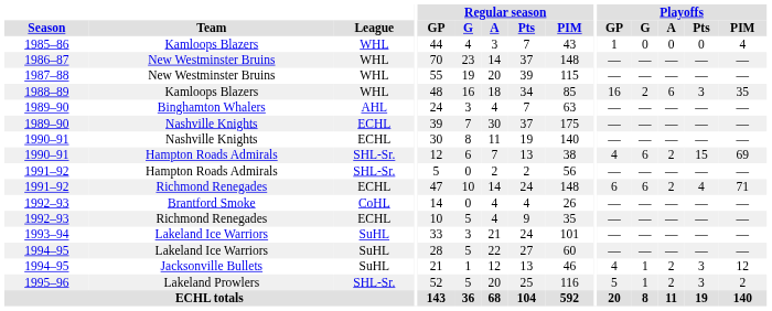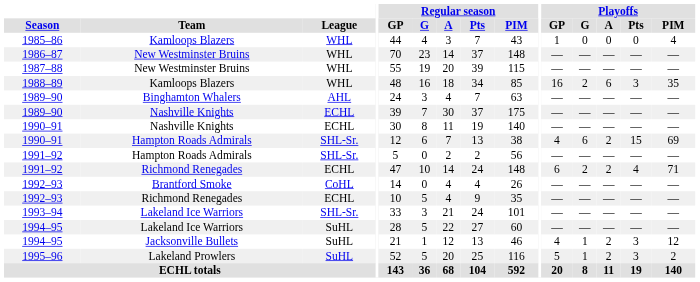 <table border="0" cellpadding="1" cellspacing="0" style="text-align:center; width:60em">
 <tr bgcolor="#e0e0e0">
 <th colspan="3" bgcolor="#ffffff"></th>
 <th rowspan="99" bgcolor="#ffffff"></th>
 <th colspan="5"><a href='#'>Regular season</a></th>
 <th rowspan="99" bgcolor="#ffffff"></th>
 <th colspan="5"><a href='#'>Playoffs</a></th>
 </tr>
 <tr bgcolor="#e0e0e0">
 <th><a href='#'>Season</a></th>
 <th>Team</th>
 <th>League</th>
 <th>GP</th>
 <th><a href='#'>G</a></th>
 <th><a href='#'>A</a></th>
 <th><a href='#'>Pts</a></th>
 <th><a href='#'>PIM</a></th>
 <th>GP</th>
 <th>G</th>
 <th>A</th>
 <th>Pts</th>
 <th>PIM</th>
 </tr>
 <tr>
 <td><a href='#'>1985–86</a></td>
 <td><a href='#'>Kamloops Blazers</a></td>
 <td><a href='#'>WHL</a></td>
 <td>44</td>
 <td>4</td>
 <td>3</td>
 <td>7</td>
 <td>43</td>
 <td>1</td>
 <td>0</td>
 <td>0</td>
 <td>0</td>
 <td>4</td>
 </tr>
 <tr bgcolor="#f0f0f0">
 <td><a href='#'>1986–87</a></td>
 <td><a href='#'>New Westminster Bruins</a></td>
 <td>WHL</td>
 <td>70</td>
 <td>23</td>
 <td>14</td>
 <td>37</td>
 <td>148</td>
 <td>—</td>
 <td>—</td>
 <td>—</td>
 <td>—</td>
 <td>—</td>
 </tr>
 <tr>
 <td><a href='#'>1987–88</a></td>
 <td>New Westminster Bruins</td>
 <td>WHL</td>
 <td>55</td>
 <td>19</td>
 <td>20</td>
 <td>39</td>
 <td>115</td>
 <td>—</td>
 <td>—</td>
 <td>—</td>
 <td>—</td>
 <td>—</td>
 </tr>
 <tr bgcolor="#f0f0f0">
 <td><a href='#'>1988–89</a></td>
 <td>Kamloops Blazers</td>
 <td>WHL</td>
 <td>48</td>
 <td>16</td>
 <td>18</td>
 <td>34</td>
 <td>85</td>
 <td>16</td>
 <td>2</td>
 <td>6</td>
 <td>3</td>
 <td>35</td>
 </tr>
 <tr>
 <td><a href='#'>1989–90</a></td>
 <td><a href='#'>Binghamton Whalers</a></td>
 <td><a href='#'>AHL</a></td>
 <td>24</td>
 <td>3</td>
 <td>4</td>
 <td>7</td>
 <td>63</td>
 <td>—</td>
 <td>—</td>
 <td>—</td>
 <td>—</td>
 <td>—</td>
 </tr>
 <tr bgcolor="#f0f0f0">
 <td><a href='#'>1989–90</a></td>
 <td><a href='#'>Nashville Knights</a></td>
 <td><a href='#'>ECHL</a></td>
 <td>39</td>
 <td>7</td>
 <td>30</td>
 <td>37</td>
 <td>175</td>
 <td>—</td>
 <td>—</td>
 <td>—</td>
 <td>—</td>
 <td>—</td>
 </tr>
 <tr>
 <td><a href='#'>1990–91</a></td>
 <td>Nashville Knights</td>
 <td>ECHL</td>
 <td>30</td>
 <td>8</td>
 <td>11</td>
 <td>19</td>
 <td>140</td>
 <td>—</td>
 <td>—</td>
 <td>—</td>
 <td>—</td>
 <td>—</td>
 </tr>
 <tr bgcolor="#f0f0f0">
 <td><a href='#'>1990–91</a></td>
 <td><a href='#'>Hampton Roads Admirals</a></td>
 <td><a href='#'>SHL-Sr.</a></td>
 <td>12</td>
 <td>6</td>
 <td>7</td>
 <td>13</td>
 <td>38</td>
 <td>4</td>
 <td>6</td>
 <td>2</td>
 <td>15</td>
 <td>69</td>
 </tr>
 <tr>
 <td><a href='#'>1991–92</a></td>
 <td>Hampton Roads Admirals</td>
 <td><a href='#'>SHL-Sr.</a></td>
 <td>5</td>
 <td>0</td>
 <td>2</td>
 <td>2</td>
 <td>56</td>
 <td>—</td>
 <td>—</td>
 <td>—</td>
 <td>—</td>
 <td>—</td>
 </tr>
 <tr bgcolor="#f0f0f0">
 <td><a href='#'>1991–92</a></td>
 <td><a href='#'>Richmond Renegades</a></td>
 <td>ECHL</td>
 <td>47</td>
 <td>10</td>
 <td>14</td>
 <td>24</td>
 <td>148</td>
 <td>6</td>
-<td>6</td>
+<td>2</td>
 <td>2</td>
 <td>4</td>
 <td>71</td>
 </tr>
 <tr>
 <td><a href='#'>1992–93</a></td>
 <td><a href='#'>Brantford Smoke</a></td>
 <td><a href='#'>CoHL</a></td>
 <td>14</td>
 <td>0</td>
 <td>4</td>
 <td>4</td>
 <td>26</td>
 <td>—</td>
 <td>—</td>
 <td>—</td>
 <td>—</td>
 <td>—</td>
 </tr>
 <tr bgcolor="#f0f0f0">
 <td><a href='#'>1992–93</a></td>
 <td>Richmond Renegades</td>
 <td>ECHL</td>
 <td>10</td>
 <td>5</td>
 <td>4</td>
 <td>9</td>
 <td>35</td>
 <td>—</td>
 <td>—</td>
 <td>—</td>
 <td>—</td>
 <td>—</td>
 </tr>
 <tr>
 <td><a href='#'>1993–94</a></td>
 <td><a href='#'>Lakeland Ice Warriors</a></td>
-<td><a href='#'>SuHL</a></td>
+<td><a href='#'>SHL-Sr.</a></td>
 <td>33</td>
 <td>3</td>
 <td>21</td>
 <td>24</td>
 <td>101</td>
 <td>—</td>
 <td>—</td>
 <td>—</td>
 <td>—</td>
 <td>—</td>
 </tr>
 <tr bgcolor="#f0f0f0">
 <td><a href='#'>1994–95</a></td>
 <td>Lakeland Ice Warriors</td>
 <td>SuHL</td>
 <td>28</td>
 <td>5</td>
 <td>22</td>
 <td>27</td>
 <td>60</td>
 <td>—</td>
 <td>—</td>
 <td>—</td>
 <td>—</td>
 <td>—</td>
 </tr>
 <tr>
 <td><a href='#'>1994–95</a></td>
 <td><a href='#'>Jacksonville Bullets</a></td>
 <td>SuHL</td>
 <td>21</td>
 <td>1</td>
 <td>12</td>
 <td>13</td>
 <td>46</td>
 <td>4</td>
 <td>1</td>
 <td>2</td>
 <td>3</td>
 <td>12</td>
 </tr>
 <tr bgcolor="#f0f0f0">
 <td><a href='#'>1995–96</a></td>
 <td>Lakeland Prowlers</td>
-<td><a href='#'>SHL-Sr.</a></td>
+<td><a href='#'>SuHL</a></td>
 <td>52</td>
 <td>5</td>
 <td>20</td>
 <td>25</td>
 <td>116</td>
 <td>5</td>
 <td>1</td>
 <td>2</td>
 <td>3</td>
 <td>2</td>
 </tr>
 <tr>
 </tr>
 <tr ALIGN="center" bgcolor="#e0e0e0">
 <th colspan="3">ECHL totals</th>
 <th ALIGN="center">143</th>
 <th ALIGN="center">36</th>
 <th ALIGN="center">68</th>
 <th ALIGN="center">104</th>
 <th ALIGN="center">592</th>
 <th ALIGN="center">20</th>
 <th ALIGN="center">8</th>
 <th ALIGN="center">11</th>
 <th ALIGN="center">19</th>
 <th ALIGN="center">140</th>
 </tr>
 </table>
